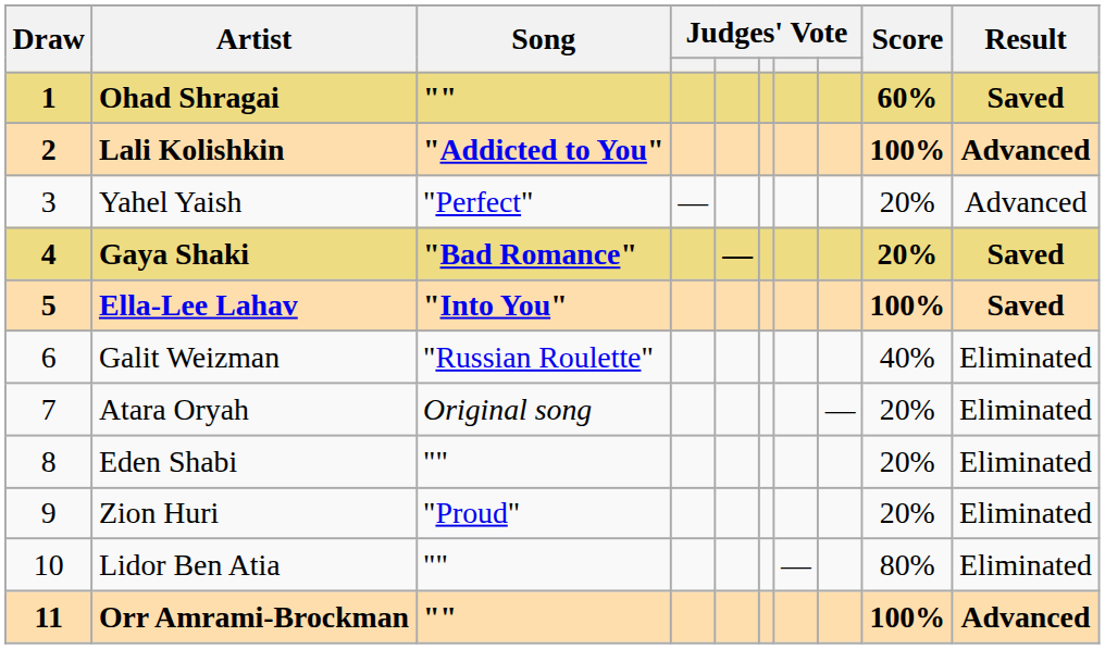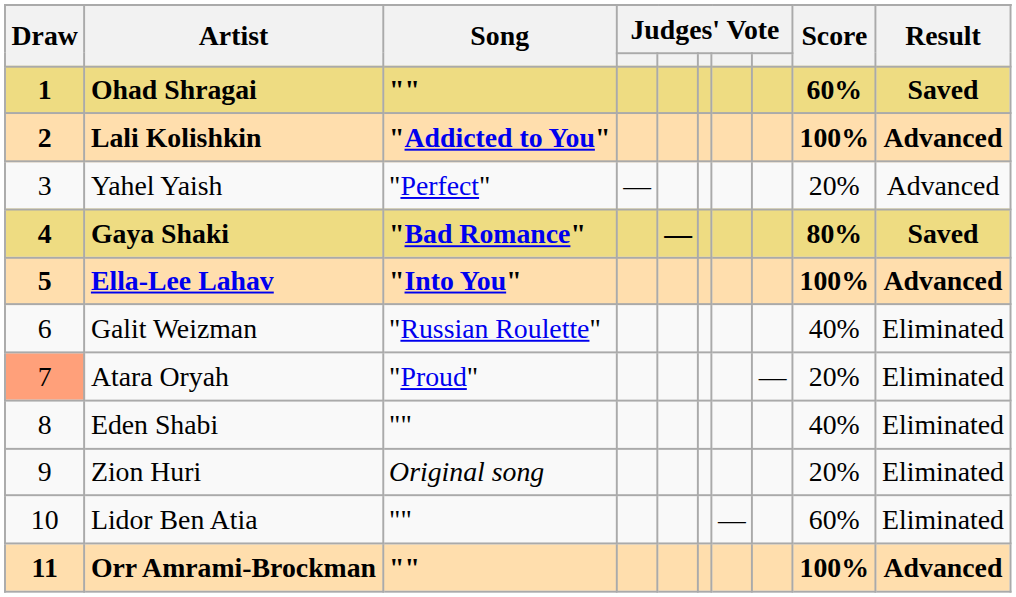 <table class="sortable wikitable" style="margin: 1em auto 1em auto; text-align:center; font-size:90%; line-height:18px;">
 <tr>
 </tr>
 <tr>
 <th rowspan="2">Draw</th>
 <th rowspan="2">Artist</th>
 <th rowspan="2">Song</th>
 <th colspan="5" class="unsortable">Judges' Vote</th>
 <th rowspan="2">Score</th>
 <th rowspan="2">Result</th>
 </tr>
 <tr>
 <th class="unsortable"></th>
 <th class="unsortable"></th>
 <th class="unsortable"></th>
 <th class="unsortable"></th>
 <th class="unsortable"></th>
 </tr>
 <tr style="font-weight:bold; background:#eedc82;">
 <td>1</td>
 <td align="left">Ohad Shragai</td>
 <td align="left">""</td>
 <td></td>
 <td></td>
 <td></td>
 <td></td>
 <td></td>
 <td>60%</td>
 <td>Saved</td>
 </tr>
 <tr style="font-weight:bold; background:#FFDEAD;">
 <td>2</td>
 <td align="left">Lali Kolishkin</td>
 <td align="left">"<a href='#'>Addicted to You</a>"</td>
 <td></td>
 <td></td>
 <td></td>
 <td></td>
 <td></td>
 <td>100%</td>
 <td>Advanced</td>
 </tr>
 <tr>
 <td>3</td>
 <td align="left">Yahel Yaish</td>
 <td align="left">"<a href='#'>Perfect</a>"</td>
 <td>—</td>
 <td></td>
 <td></td>
 <td></td>
 <td></td>
 <td>20%</td>
 <td>Advanced</td>
 </tr>
 <tr style="font-weight:bold; background:#eedc82;">
 <td>4</td>
 <td align="left">Gaya Shaki</td>
 <td align="left">"<a href='#'>Bad Romance</a>"</td>
 <td></td>
 <td>—</td>
 <td></td>
 <td></td>
 <td></td>
-<td>20%</td>
+<td>80%</td>
 <td>Saved</td>
 </tr>
 <tr style="font-weight:bold; background:#FFDEAD;">
 <td>5</td>
 <td align="left"><a href='#'>Ella-Lee Lahav</a></td>
 <td align="left">"<a href='#'>Into You</a>"</td>
 <td></td>
 <td></td>
 <td></td>
 <td></td>
 <td></td>
 <td>100%</td>
-<td>Saved</td>
+<td>Advanced</td>
 </tr>
 <tr>
 <td>6</td>
 <td align="left">Galit Weizman</td>
 <td align="left">"<a href='#'>Russian Roulette</a>"</td>
 <td></td>
 <td></td>
 <td></td>
 <td></td>
 <td></td>
 <td>40%</td>
 <td>Eliminated</td>
 </tr>
 <tr>
-<td>7</td>
+<td style="background: lightsalmon;">7</td>
 <td align="left">Atara Oryah</td>
-<td align="left"><em>Original song</em></td>
+<td align="left">"<a href='#'>Proud</a>"</td>
 <td></td>
 <td></td>
 <td></td>
 <td></td>
 <td>—</td>
 <td>20%</td>
 <td>Eliminated</td>
 </tr>
 <tr>
 <td>8</td>
 <td align="left">Eden Shabi</td>
 <td align="left">""</td>
 <td></td>
 <td></td>
 <td></td>
 <td></td>
 <td></td>
-<td>20%</td>
+<td>40%</td>
 <td>Eliminated</td>
 </tr>
 <tr>
 <td>9</td>
 <td align="left">Zion Huri</td>
-<td align="left">"<a href='#'>Proud</a>"</td>
+<td align="left"><em>Original song</em></td>
 <td></td>
 <td></td>
 <td></td>
 <td></td>
 <td></td>
 <td>20%</td>
 <td>Eliminated</td>
 </tr>
 <tr>
 <td>10</td>
 <td align="left">Lidor Ben Atia</td>
 <td align="left">""</td>
 <td></td>
 <td></td>
 <td></td>
 <td>—</td>
 <td></td>
-<td>80%</td>
+<td>60%</td>
 <td>Eliminated</td>
 </tr>
 <tr style="font-weight:bold; background:#FFDEAD;">
 <td>11</td>
 <td align="left">Orr Amrami-Brockman</td>
 <td align="left">""</td>
 <td></td>
 <td></td>
 <td></td>
 <td></td>
 <td></td>
 <td>100%</td>
 <td>Advanced</td>
 </tr>
 </table>
